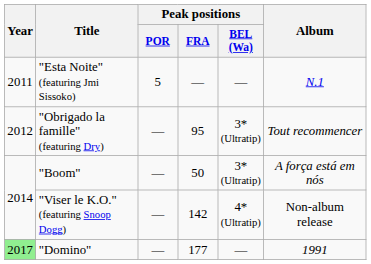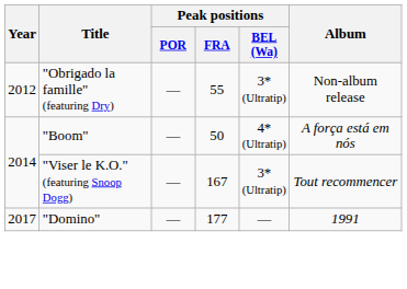 <table class="wikitable">
 <tr>
 <th align="center" rowspan="2" width="10">Year</th>
 <th align="center" rowspan="2" width="120">Title</th>
 <th align="center" colspan="3" width="20">Peak positions</th>
 <th align="center" rowspan="2" width="120">Album</th>
 </tr>
 <tr>
 <th scope="col" style="width:3em;font-size:90%;"><a href='#'>POR</a><br></th>
 <th scope="col" style="width:3em;font-size:90%;"><a href='#'>FRA</a><br></th>
 <th scope="col" style="width:3em;font-size:90%;"><a href='#'>BEL <br>(Wa)</a><br></th>
 </tr>
 <tr>
-<td style="text-align:center;">2011</td>
-<td>"Esta Noite" <br><small>(featuring Jmi Sissoko)</small></td>
-<td style="text-align:center;">5</td>
-<td style="text-align:center;">—</td>
-<td style="text-align:center;">—</td>
-<td style="text-align:center;"><em><a href='#'>N.1</a></em></td>
-</tr>
-<tr>
 <td style="text-align:center;">2012</td>
 <td>"Obrigado la famille" <br><small>(featuring <a href='#'>Dry</a>)</small></td>
 <td style="text-align:center;">—</td>
-<td style="text-align:center;">95</td>
+<td style="text-align:center;">55</td>
 <td style="text-align:center;">3*<br><small>(Ultratip)</small></td>
-<td style="text-align:center;"><em>Tout recommencer</em></td>
+<td style="text-align:center;">Non-album release</td>
 </tr>
 <tr>
 <td style="text-align:center;" rowspan=2>2014</td>
 <td>"Boom"</td>
 <td style="text-align:center;">—</td>
 <td style="text-align:center;">50</td>
-<td style="text-align:center;">3*<br><small>(Ultratip)</small></td>
+<td style="text-align:center;">4*<br><small>(Ultratip)</small></td>
 <td style="text-align:center;"><em>A força está em nós</em></td>
 </tr>
 <tr>
 <td>"Viser le K.O." <br><small>(featuring <a href='#'>Snoop Dogg</a>)</small></td>
 <td style="text-align:center;">—</td>
-<td style="text-align:center;">142</td>
-<td style="text-align:center;">4*<br><small>(Ultratip)</small></td>
-<td style="text-align:center;">Non-album release</td>
+<td style="text-align:center;">167</td>
+<td style="text-align:center;">3*<br><small>(Ultratip)</small></td>
+<td style="text-align:center;"><em>Tout recommencer</em></td>
 </tr>
 <tr>
-<td style="background: lightgreen; text-align:center;">2017</td>
+<td style="text-align:center;">2017</td>
 <td>"Domino"</td>
 <td style="text-align:center;">—</td>
 <td style="text-align:center;">177</td>
 <td style="text-align:center;">—</td>
 <td style="text-align:center;"><em>1991</em></td>
 </tr>
 </table>
